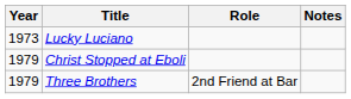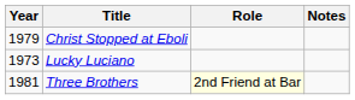 <table class="wikitable">
 <tr>
 <th>Year</th>
 <th>Title</th>
 <th>Role</th>
 <th>Notes</th>
 </tr>
 <tr>
+<td>1979</td>
+<td><em><a href='#'>Christ Stopped at Eboli</a></em></td>
+<td></td>
+<td></td>
+</tr>
+<tr>
 <td>1973</td>
 <td><em><a href='#'>Lucky Luciano</a></em></td>
 <td></td>
 <td></td>
 </tr>
 <tr>
-<td>1979</td>
-<td><em><a href='#'>Christ Stopped at Eboli</a></em></td>
-<td></td>
-<td></td>
-</tr>
-<tr>
-<td>1979</td>
+<td>1981</td>
 <td><em><a href='#'>Three Brothers</a></em></td>
-<td>2nd Friend at Bar</td>
+<td style="background: lightyellow;">2nd Friend at Bar</td>
 <td></td>
 </tr>
 </table>
